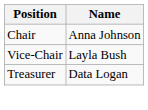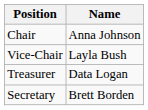 <table class="wikitable">
 <tr>
 <th>Position</th>
 <th>Name</th>
 </tr>
 <tr>
 <td>Chair</td>
 <td>Anna Johnson</td>
 </tr>
 <tr>
 <td>Vice-Chair</td>
 <td>Layla Bush</td>
 </tr>
 <tr>
 <td>Treasurer</td>
 <td>Data Logan</td>
 </tr>
+<tr>
+<td>Secretary</td>
+<td>Brett Borden</td>
+</tr>
 </table>
